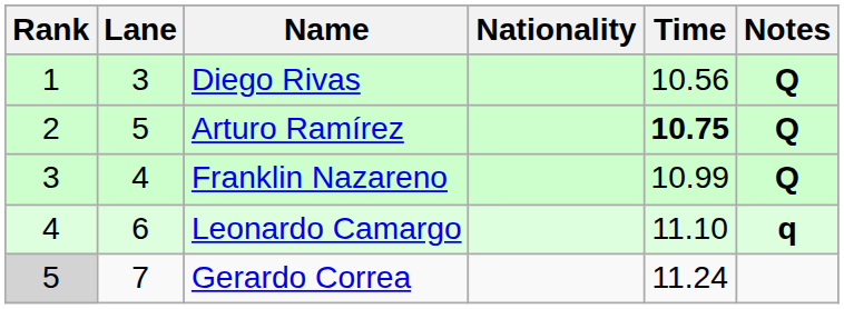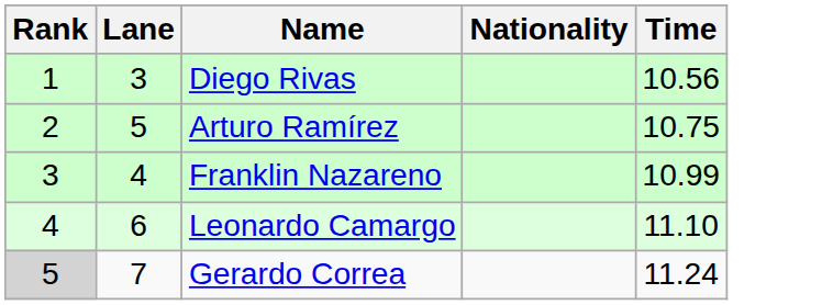 <table class="wikitable sortable" style="text-align:center">
 <tr>
 <th>Rank</th>
 <th>Lane</th>
 <th>Name</th>
 <th>Nationality</th>
 <th>Time</th>
-<th>Notes</th>
 </tr>
 <tr bgcolor=ccffcc>
 <td>1</td>
 <td>3</td>
 <td align=left><a href='#'>Diego Rivas</a></td>
 <td align=left></td>
 <td>10.56</td>
-<td><strong>Q</strong></td>
 </tr>
 <tr bgcolor=ccffcc>
 <td>2</td>
 <td>5</td>
 <td align=left><a href='#'>Arturo Ramírez</a></td>
 <td align=left></td>
-<td><strong>10.75</strong></td>
-<td><strong>Q</strong></td>
+<td>10.75</td>
 </tr>
 <tr bgcolor=ccffcc>
 <td>3</td>
 <td>4</td>
 <td align=left><a href='#'>Franklin Nazareno</a></td>
 <td align=left></td>
 <td>10.99</td>
-<td><strong>Q</strong></td>
 </tr>
 <tr bgcolor=ddffdd>
 <td>4</td>
 <td>6</td>
 <td align=left><a href='#'>Leonardo Camargo</a></td>
 <td align=left></td>
 <td>11.10</td>
-<td><strong>q</strong></td>
 </tr>
 <tr>
 <td style="background: lightgrey;">5</td>
 <td>7</td>
 <td align=left><a href='#'>Gerardo Correa</a></td>
 <td align=left></td>
 <td>11.24</td>
-<td></td>
 </tr>
 </table>
